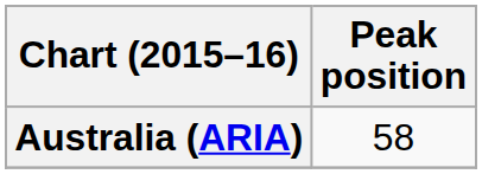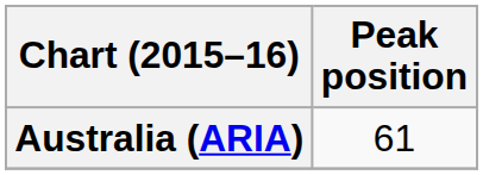 <table class="wikitable sortable plainrowheaders" style="text-align:center">
 <tr>
 <th scope="col">Chart (2015–16)</th>
 <th scope="col">Peak<br>position</th>
 </tr>
 <tr>
 <th scope="row">Australia (<a href='#'>ARIA</a>)</th>
-<td>58</td>
+<td>61</td>
 </tr>
 <tr>
 </tr>
 <tr>
 </tr>
 <tr>
 </tr>
 <tr>
 </tr>
 <tr>
 </tr>
 <tr>
 </tr>
 <tr>
 </tr>
 <tr>
 </tr>
 <tr>
 </tr>
 </table>
